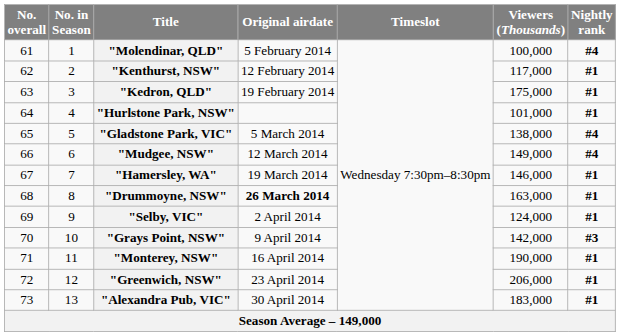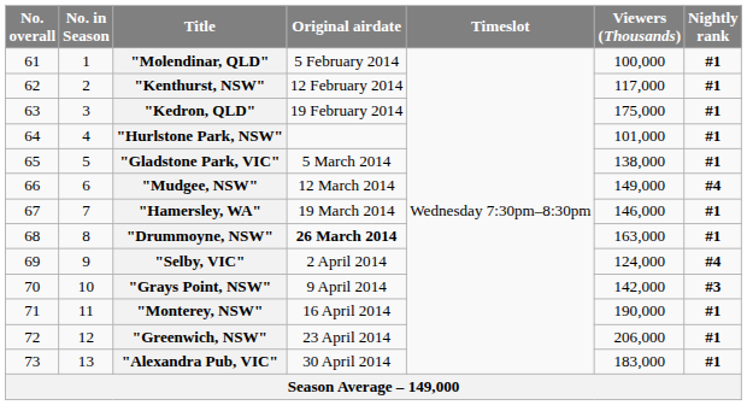 <table class="wikitable" style="text-align:center;">
 <tr>
 <th scope="col" style="background:grey; color:white;">No. <br>overall</th>
 <th scope="col" style="background:grey; color:white;">No. in<br> Season</th>
 <th scope="col" style="background:grey; color:white;">Title</th>
 <th scope="col" style="background:grey; color:white;">Original airdate</th>
 <th scope="row" style="background:grey; color:white;">Timeslot</th>
 <th scope="col" style="background:grey; color:white;">Viewers<br>(<em>Thousands</em>)</th>
 <th scope="col" style="background:grey; color:white;">Nightly<br>rank</th>
 </tr>
 <tr>
 <td>61</td>
 <td>1</td>
 <th>"Molendinar, QLD"</th>
 <td>5 February 2014</td>
 <td rowspan="13">Wednesday 7:30pm–8:30pm</td>
 <td>100,000</td>
-<td><strong>#4</strong></td>
+<td><strong>#1</strong></td>
 </tr>
 <tr>
 <td>62</td>
 <td>2</td>
 <th>"Kenthurst, NSW"</th>
 <td>12 February 2014</td>
 <td>117,000</td>
 <td><strong>#1</strong></td>
 </tr>
 <tr>
 <td>63</td>
 <td>3</td>
 <th>"Kedron, QLD"</th>
 <td>19 February 2014</td>
 <td>175,000</td>
 <td><strong>#1</strong></td>
 </tr>
 <tr>
 <td>64</td>
 <td>4</td>
 <th>"Hurlstone Park, NSW"</th>
 <td></td>
 <td>101,000</td>
 <td><strong>#1</strong></td>
 </tr>
 <tr>
 <td>65</td>
 <td>5</td>
 <th>"Gladstone Park, VIC"</th>
 <td>5 March 2014</td>
 <td>138,000</td>
-<td><strong>#4</strong></td>
+<td><strong>#1</strong></td>
 </tr>
 <tr>
 <td>66</td>
 <td>6</td>
 <th>"Mudgee, NSW"</th>
 <td>12 March 2014</td>
 <td>149,000</td>
 <td><strong>#4</strong></td>
 </tr>
 <tr>
 <td>67</td>
 <td>7</td>
 <th>"Hamersley, WA"</th>
 <td>19 March 2014</td>
 <td>146,000</td>
 <td><strong>#1</strong></td>
 </tr>
 <tr>
 <td>68</td>
 <td>8</td>
 <th>"Drummoyne, NSW"</th>
 <td><strong>26 March 2014</strong></td>
 <td>163,000</td>
 <td><strong>#1</strong></td>
 </tr>
 <tr>
 <td>69</td>
 <td>9</td>
 <th>"Selby, VIC"</th>
 <td>2 April 2014</td>
 <td>124,000</td>
-<td><strong>#1</strong></td>
+<td><strong>#4</strong></td>
 </tr>
 <tr>
 <td>70</td>
 <td>10</td>
 <th>"Grays Point, NSW"</th>
 <td>9 April 2014</td>
 <td>142,000</td>
 <td><strong>#3</strong></td>
 </tr>
 <tr>
 <td>71</td>
 <td>11</td>
 <th>"Monterey, NSW"</th>
 <td>16 April 2014</td>
 <td>190,000</td>
 <td><strong>#1</strong></td>
 </tr>
 <tr>
 <td>72</td>
 <td>12</td>
 <th>"Greenwich, NSW"</th>
 <td>23 April 2014</td>
 <td>206,000</td>
 <td><strong>#1</strong></td>
 </tr>
 <tr>
 <td>73</td>
 <td>13</td>
 <th>"Alexandra Pub, VIC"</th>
 <td>30 April 2014</td>
 <td>183,000</td>
 <td><strong>#1</strong></td>
 </tr>
 <tr>
 <th colspan="7">Season Average – 149,000</th>
 </tr>
 </table>
